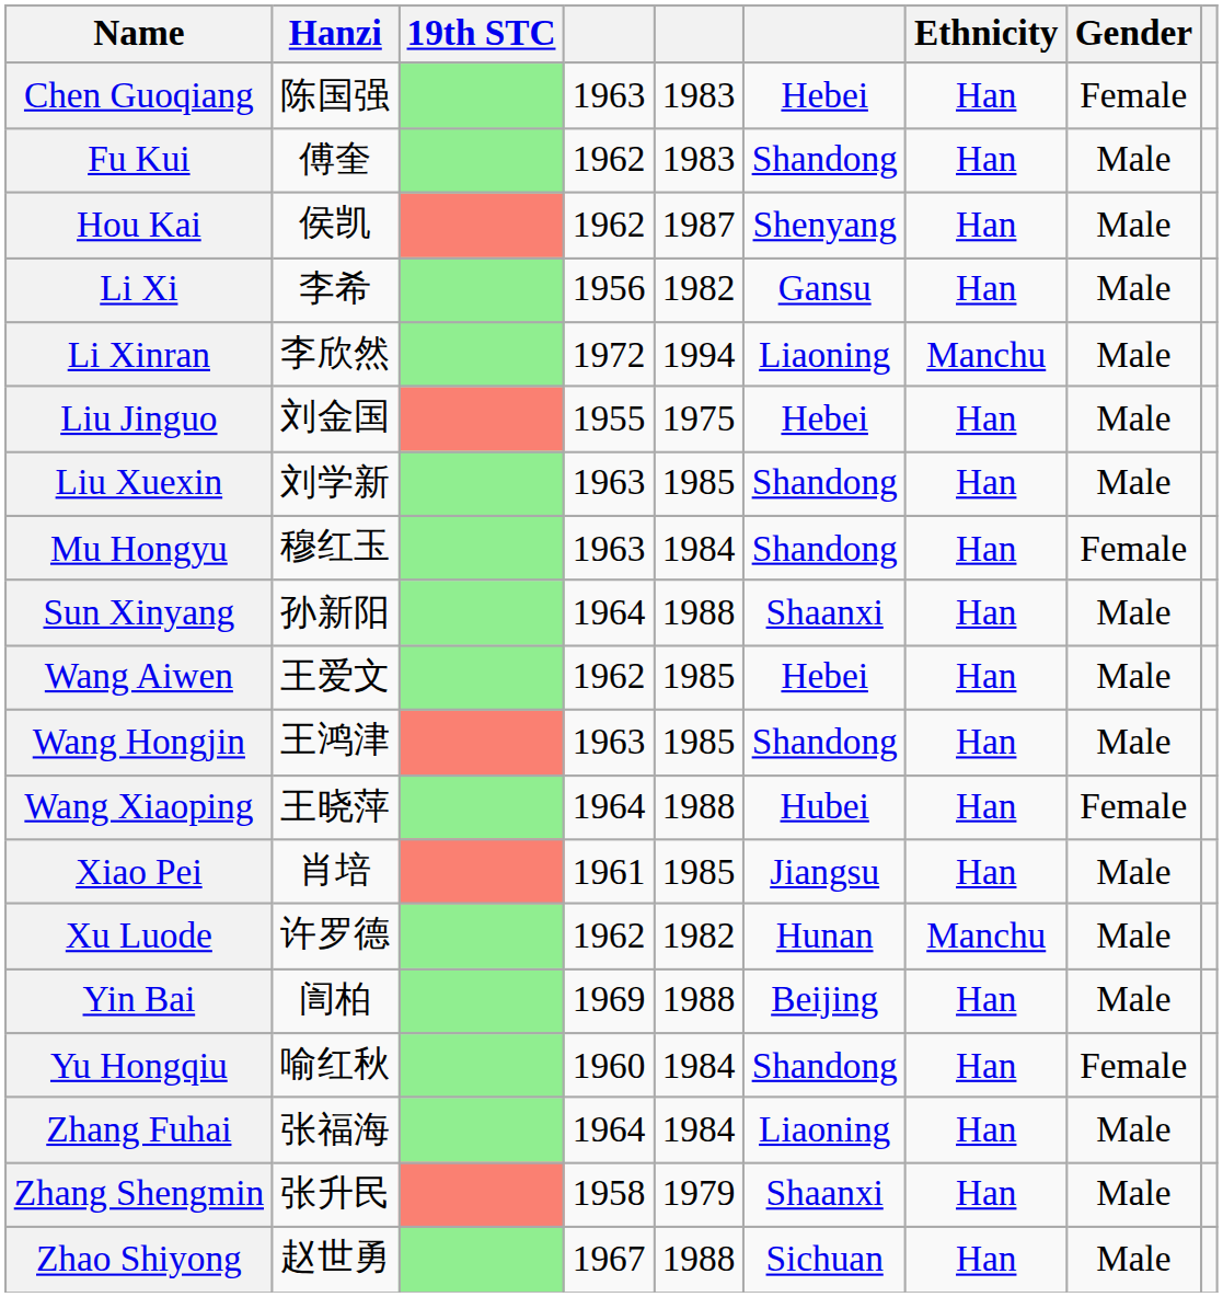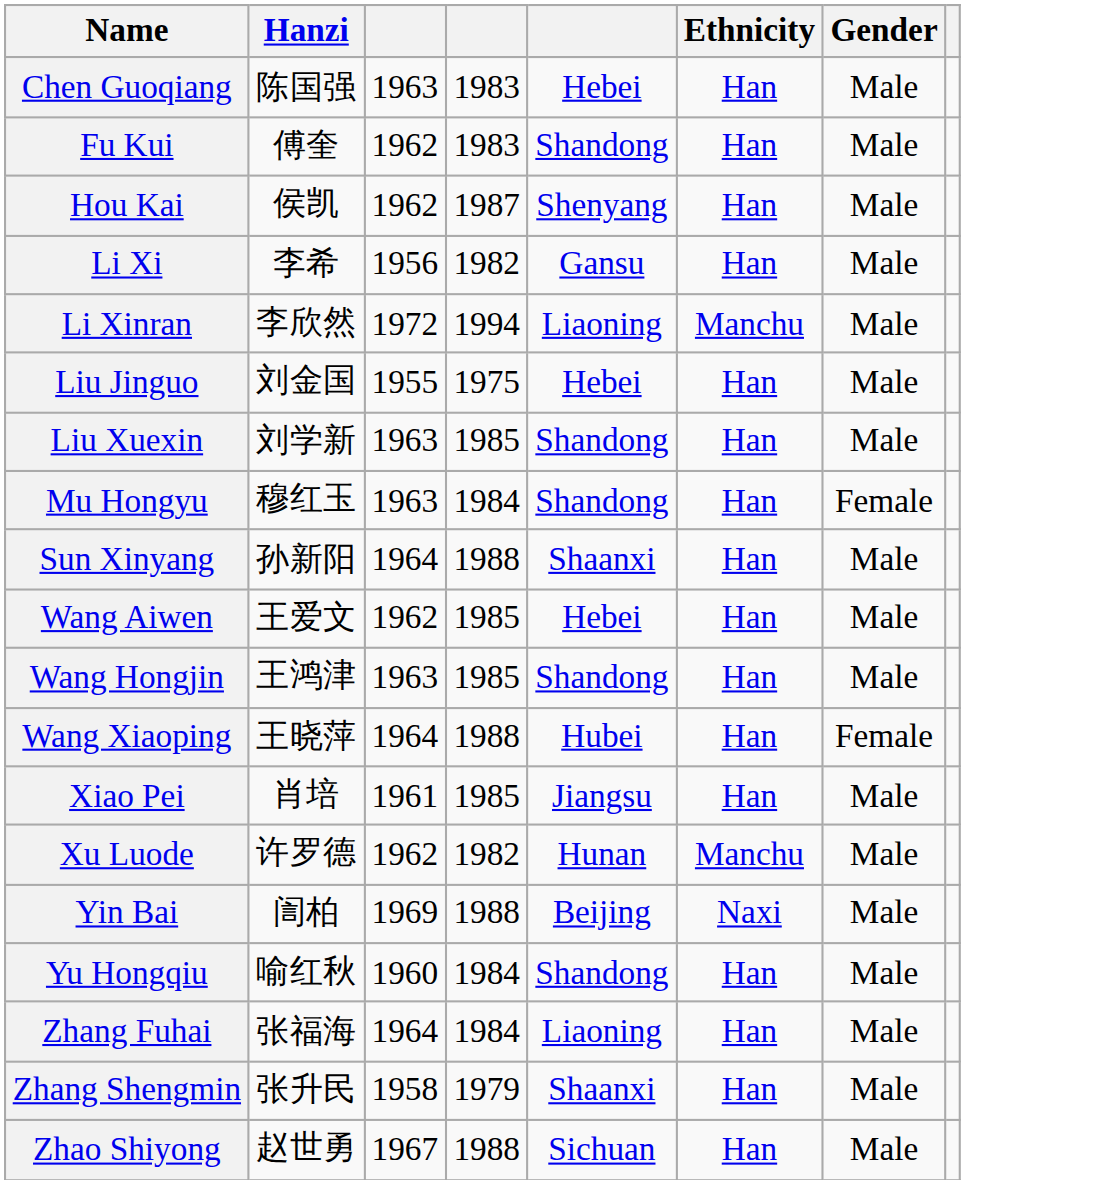 <table class="wikitable sortable" style=text-align:center>
 <tr>
 <th scope=col>Name</th>
 <th scope=col><a href='#'>Hanzi</a></th>
-<th scope=col><a href='#'>19th STC</a></th>
 <th scope=col></th>
 <th scope=col></th>
 <th scope=col></th>
 <th scope=col>Ethnicity</th>
 <th scope=col>Gender</th>
 <th scope=col class="unsortable"></th>
 </tr>
 <tr>
 <th align="center" scope="row" style="font-weight:normal;"><a href='#'>Chen Guoqiang</a></th>
 <td data-sort-value="94">陈国强</td>
-<td bgcolor = LightGreen></td>
 <td>1963</td>
 <td>1983</td>
 <td><a href='#'>Hebei</a></td>
 <td><a href='#'>Han</a></td>
-<td>Female</td>
+<td>Male</td>
 <td></td>
 </tr>
 <tr>
 <th align="center" scope="row" style="font-weight:normal;"><a href='#'>Fu Kui</a></th>
 <td data-sort-value="123">傅奎</td>
-<td bgcolor = LightGreen></td>
 <td>1962</td>
 <td>1983</td>
 <td><a href='#'>Shandong</a></td>
 <td><a href='#'>Han</a></td>
 <td>Male</td>
 <td></td>
 </tr>
 <tr>
 <th align="center" scope="row" style="font-weight:normal;"><a href='#'>Hou Kai</a></th>
 <td data-sort-value="103">侯凯</td>
-<td bgcolor = Salmon></td>
 <td>1962</td>
 <td>1987</td>
 <td><a href='#'>Shenyang</a></td>
 <td><a href='#'>Han</a></td>
 <td>Male</td>
 <td></td>
 </tr>
 <tr>
 <th align="center" scope="row" style="font-weight:normal;"><a href='#'>Li Xi</a></th>
 <td data-sort-value="53">李希</td>
-<td bgcolor = LightGreen></td>
 <td>1956</td>
 <td>1982</td>
 <td><a href='#'>Gansu</a></td>
 <td><a href='#'>Han</a></td>
 <td>Male</td>
 <td></td>
 </tr>
 <tr>
 <th align="center" scope="row" style="font-weight:normal;"><a href='#'>Li Xinran</a></th>
 <td data-sort-value="58">李欣然</td>
-<td bgcolor = LightGreen></td>
 <td>1972</td>
 <td>1994</td>
 <td><a href='#'>Liaoning</a></td>
 <td><a href='#'>Manchu</a></td>
 <td>Male</td>
 <td></td>
 </tr>
 <tr>
 <th align="center" scope="row" style="font-weight:normal;"><a href='#'>Liu Jinguo</a></th>
 <td data-sort-value="42">刘金国</td>
-<td bgcolor = Salmon></td>
 <td>1955</td>
 <td>1975</td>
 <td><a href='#'>Hebei</a></td>
 <td><a href='#'>Han</a></td>
 <td>Male</td>
 <td></td>
 </tr>
 <tr>
 <th align="center" scope="row" style="font-weight:normal;"><a href='#'>Liu Xuexin</a></th>
 <td data-sort-value="43">刘学新</td>
-<td bgcolor = LightGreen></td>
 <td>1963</td>
 <td>1985</td>
 <td><a href='#'>Shandong</a></td>
 <td><a href='#'>Han</a></td>
 <td>Male</td>
 <td></td>
 </tr>
 <tr>
 <th align="center" scope="row" style="font-weight:normal;"><a href='#'>Mu Hongyu</a></th>
 <td data-sort-value="132">穆红玉</td>
-<td bgcolor = LightGreen></td>
 <td>1963</td>
 <td>1984</td>
 <td><a href='#'>Shandong</a></td>
 <td><a href='#'>Han</a></td>
 <td>Female</td>
 <td></td>
 </tr>
 <tr>
 <th align="center" scope="row" style="font-weight:normal;"><a href='#'>Sun Xinyang</a></th>
 <td data-sort-value="51">孙新阳</td>
-<td bgcolor = LightGreen></td>
 <td>1964</td>
 <td>1988</td>
 <td><a href='#'>Shaanxi</a></td>
 <td><a href='#'>Han</a></td>
 <td>Male</td>
 <td></td>
 </tr>
 <tr>
 <th align="center" scope="row" style="font-weight:normal;"><a href='#'>Wang Aiwen</a></th>
 <td data-sort-value="17">王爱文</td>
-<td bgcolor = LightGreen></td>
 <td>1962</td>
 <td>1985</td>
 <td><a href='#'>Hebei</a></td>
 <td><a href='#'>Han</a></td>
 <td>Male</td>
 <td></td>
 </tr>
 <tr>
 <th align="center" scope="row" style="font-weight:normal;"><a href='#'>Wang Hongjin</a></th>
 <td data-sort-value="19">王鸿津</td>
-<td bgcolor = Salmon></td>
 <td>1963</td>
 <td>1985</td>
 <td><a href='#'>Shandong</a></td>
 <td><a href='#'>Han</a></td>
 <td>Male</td>
 <td></td>
 </tr>
 <tr>
 <th align="center" scope="row" style="font-weight:normal;"><a href='#'>Wang Xiaoping</a></th>
 <td data-sort-value="16">王晓萍</td>
-<td bgcolor = LightGreen></td>
 <td>1964</td>
 <td>1988</td>
 <td><a href='#'>Hubei</a></td>
 <td><a href='#'>Han</a></td>
 <td>Female</td>
 <td></td>
 </tr>
 <tr>
 <th align="center" scope="row" style="font-weight:normal;"><a href='#'>Xiao Pei</a></th>
 <td data-sort-value="64">肖培</td>
-<td bgcolor = Salmon></td>
 <td>1961</td>
 <td>1985</td>
 <td><a href='#'>Jiangsu</a></td>
 <td><a href='#'>Han</a></td>
 <td>Male</td>
 <td></td>
 </tr>
 <tr>
 <th align="center" scope="row" style="font-weight:normal;"><a href='#'>Xu Luode</a></th>
 <td data-sort-value="46">许罗德</td>
-<td bgcolor = LightGreen></td>
 <td>1962</td>
 <td>1982</td>
 <td><a href='#'>Hunan</a></td>
 <td><a href='#'>Manchu</a></td>
 <td>Male</td>
 <td></td>
 </tr>
 <tr>
 <th align="center" scope="row" style="font-weight:normal;"><a href='#'>Yin Bai</a></th>
 <td data-sort-value="114">訚柏</td>
-<td bgcolor = LightGreen></td>
 <td>1969</td>
 <td>1988</td>
 <td><a href='#'>Beijing</a></td>
-<td><a href='#'>Han</a></td>
+<td><a href='#'>Naxi</a></td>
 <td>Male</td>
 <td></td>
 </tr>
 <tr>
 <th align="center" scope="row" style="font-weight:normal;"><a href='#'>Yu Hongqiu</a></th>
 <td data-sort-value="120">喻红秋</td>
-<td bgcolor = LightGreen></td>
 <td>1960</td>
 <td>1984</td>
 <td><a href='#'>Shandong</a></td>
 <td><a href='#'>Han</a></td>
-<td>Female</td>
+<td>Male</td>
 <td></td>
 </tr>
 <tr>
 <th align="center" scope="row" style="font-weight:normal;"><a href='#'>Zhang Fuhai</a></th>
 <td data-sort-value="89">张福海</td>
-<td bgcolor = LightGreen></td>
 <td>1964</td>
 <td>1984</td>
 <td><a href='#'>Liaoning</a></td>
 <td><a href='#'>Han</a></td>
 <td>Male</td>
 <td></td>
 </tr>
 <tr>
 <th align="center" scope="row" style="font-weight:normal;"><a href='#'>Zhang Shengmin</a></th>
 <td data-sort-value="85">张升民</td>
-<td bgcolor = Salmon></td>
 <td>1958</td>
 <td>1979</td>
 <td><a href='#'>Shaanxi</a></td>
 <td><a href='#'>Han</a></td>
 <td>Male</td>
 <td></td>
 </tr>
 <tr>
 <th align="center" scope="row" style="font-weight:normal;"><a href='#'>Zhao Shiyong</a></th>
 <td data-sort-value="101">赵世勇</td>
-<td bgcolor = LightGreen></td>
 <td>1967</td>
 <td>1988</td>
 <td><a href='#'>Sichuan</a></td>
 <td><a href='#'>Han</a></td>
 <td>Male</td>
 <td></td>
 </tr>
 </table>
